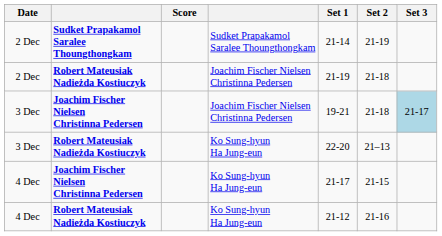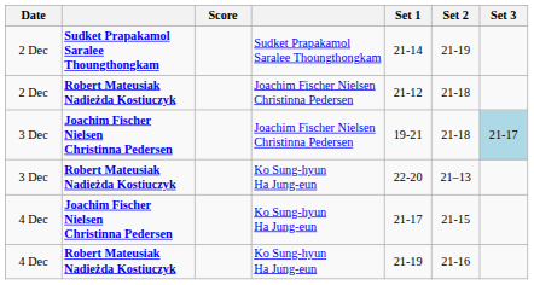 <table class="wikitable" style="text-align: center; font-size:90% ">
 <tr>
 <th width="60">Date</th>
 <th align="right" width="150"></th>
 <th width="60">Score</th>
 <th align="left" width="150"></th>
 <th width="50">Set 1</th>
 <th width="50">Set 2</th>
 <th width="50">Set 3</th>
 </tr>
 <tr>
 <td>2 Dec</td>
 <td align=left><strong> <a href='#'>Sudket Prapakamol</a><br> <a href='#'>Saralee Thoungthongkam</a></strong></td>
 <td align=center></td>
 <td align=left> <a href='#'>Sudket Prapakamol</a><br> <a href='#'>Saralee Thoungthongkam</a></td>
 <td>21-14</td>
 <td>21-19</td>
 <td></td>
 </tr>
 <tr>
 <td>2 Dec</td>
 <td align=left><strong> <a href='#'>Robert Mateusiak</a><br> <a href='#'>Nadieżda Kostiuczyk</a></strong></td>
 <td align=center></td>
 <td align=left> <a href='#'>Joachim Fischer Nielsen</a><br> <a href='#'>Christinna Pedersen</a></td>
-<td>21-19</td>
+<td>21-12</td>
 <td>21-18</td>
 <td></td>
 </tr>
 <tr>
 <td>3 Dec</td>
 <td align=left><strong> <a href='#'>Joachim Fischer Nielsen</a><br> <a href='#'>Christinna Pedersen</a></strong></td>
 <td align=center></td>
 <td align=left> <a href='#'>Joachim Fischer Nielsen</a><br> <a href='#'>Christinna Pedersen</a></td>
 <td>19-21</td>
 <td>21-18</td>
 <td style="background: lightblue;">21-17</td>
 </tr>
 <tr>
 <td>3 Dec</td>
 <td align=left><strong> <a href='#'>Robert Mateusiak</a><br> <a href='#'>Nadieżda Kostiuczyk</a></strong></td>
 <td align=center></td>
 <td align=left> <a href='#'>Ko Sung-hyun</a><br> <a href='#'>Ha Jung-eun</a></td>
 <td>22-20</td>
 <td>21–13</td>
 <td></td>
 </tr>
 <tr>
 <td>4 Dec</td>
 <td align=left><strong> <a href='#'>Joachim Fischer Nielsen</a><br> <a href='#'>Christinna Pedersen</a></strong></td>
 <td align=center></td>
 <td align=left> <a href='#'>Ko Sung-hyun</a><br> <a href='#'>Ha Jung-eun</a></td>
 <td>21-17</td>
 <td>21-15</td>
 <td></td>
 </tr>
 <tr>
 <td>4 Dec</td>
 <td align=left><strong> <a href='#'>Robert Mateusiak</a><br> <a href='#'>Nadieżda Kostiuczyk</a></strong></td>
 <td align=center></td>
 <td align=left> <a href='#'>Ko Sung-hyun</a><br> <a href='#'>Ha Jung-eun</a></td>
-<td>21-12</td>
+<td>21-19</td>
 <td>21-16</td>
 <td></td>
 </tr>
 </table>
